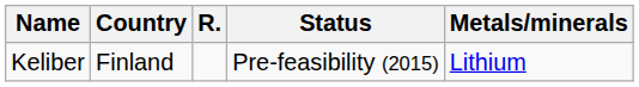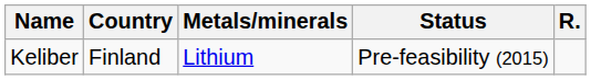 <table class="wikitable sortable">
 <tr>
 <th>Name</th>
 <th>Country</th>
+<th>Metals/minerals</th>
+<th>Status</th>
 <th>R.</th>
-<th>Status</th>
-<th>Metals/minerals</th>
 </tr>
 <tr>
 <td>Keliber</td>
 <td>Finland</td>
+<td><a href='#'>Lithium</a></td>
+<td>Pre-feasibility <small>(2015)</small></td>
 <td></td>
-<td>Pre-feasibility <small>(2015)</small></td>
-<td><a href='#'>Lithium</a></td>
 </tr>
 </table>
